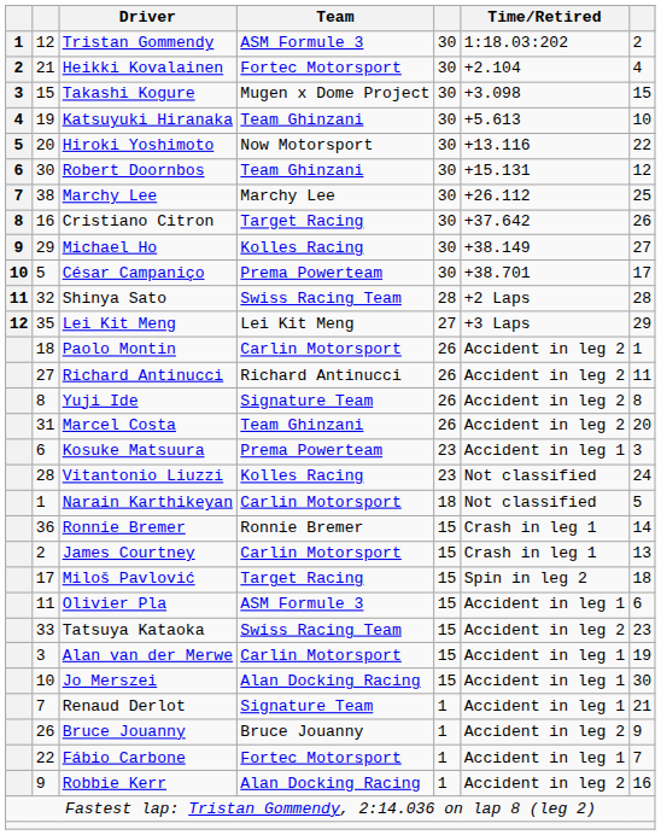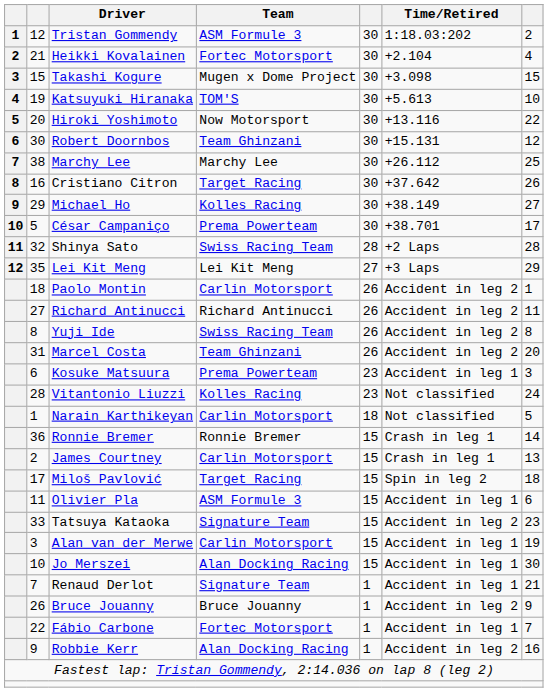 <table class="wikitable" style="font-size: 95%;">
 <tr>
 <th scope="col"></th>
 <th scope="col"></th>
 <th scope="col">Driver</th>
 <th scope="col">Team</th>
 <th scope="col"></th>
 <th scope="col">Time/Retired</th>
 <th scope="col"></th>
 </tr>
 <tr>
 <th scope="row">1</th>
 <td>12</td>
 <td> <a href='#'>Tristan Gommendy</a></td>
 <td><a href='#'>ASM Formule 3</a></td>
 <td>30</td>
 <td>1:18.03:202</td>
 <td>2</td>
 </tr>
 <tr>
 <th scope="row">2</th>
 <td>21</td>
 <td> <a href='#'>Heikki Kovalainen</a></td>
 <td><a href='#'>Fortec Motorsport</a></td>
 <td>30</td>
 <td>+2.104</td>
 <td>4</td>
 </tr>
 <tr>
 <th scope="row">3</th>
 <td>15</td>
 <td> <a href='#'>Takashi Kogure</a></td>
 <td>Mugen x Dome Project</td>
 <td>30</td>
 <td>+3.098</td>
 <td>15</td>
 </tr>
 <tr>
 <th scope="row">4</th>
 <td>19</td>
 <td> <a href='#'>Katsuyuki Hiranaka</a></td>
-<td><a href='#'>Team Ghinzani</a></td>
+<td><a href='#'>TOM'S</a></td>
 <td>30</td>
 <td>+5.613</td>
 <td>10</td>
 </tr>
 <tr>
 <th scope="row">5</th>
 <td>20</td>
 <td> <a href='#'>Hiroki Yoshimoto</a></td>
 <td>Now Motorsport</td>
 <td>30</td>
 <td>+13.116</td>
 <td>22</td>
 </tr>
 <tr>
 <th scope="row">6</th>
 <td>30</td>
 <td> <a href='#'>Robert Doornbos</a></td>
 <td><a href='#'>Team Ghinzani</a></td>
 <td>30</td>
 <td>+15.131</td>
 <td>12</td>
 </tr>
 <tr>
 <th scope="row">7</th>
 <td>38</td>
 <td> <a href='#'>Marchy Lee</a></td>
 <td>Marchy Lee</td>
 <td>30</td>
 <td>+26.112</td>
 <td>25</td>
 </tr>
 <tr>
 <th scope="row">8</th>
 <td>16</td>
 <td> Cristiano Citron</td>
 <td><a href='#'>Target Racing</a></td>
 <td>30</td>
 <td>+37.642</td>
 <td>26</td>
 </tr>
 <tr>
 <th scope="row">9</th>
 <td>29</td>
 <td> <a href='#'>Michael Ho</a></td>
 <td><a href='#'>Kolles Racing</a></td>
 <td>30</td>
 <td>+38.149</td>
 <td>27</td>
 </tr>
 <tr>
 <th scope="row">10</th>
 <td>5</td>
 <td> <a href='#'>César Campaniço</a></td>
 <td><a href='#'>Prema Powerteam</a></td>
 <td>30</td>
 <td>+38.701</td>
 <td>17</td>
 </tr>
 <tr>
 <th scope="row">11</th>
 <td>32</td>
 <td> Shinya Sato</td>
 <td><a href='#'>Swiss Racing Team</a></td>
 <td>28</td>
 <td>+2 Laps</td>
 <td>28</td>
 </tr>
 <tr>
 <th scope="row">12</th>
 <td>35</td>
 <td> <a href='#'>Lei Kit Meng</a></td>
 <td>Lei Kit Meng</td>
 <td>27</td>
 <td>+3 Laps</td>
 <td>29</td>
 </tr>
 <tr>
 <th scope="row"></th>
 <td>18</td>
 <td> <a href='#'>Paolo Montin</a></td>
 <td><a href='#'>Carlin Motorsport</a></td>
 <td>26</td>
 <td>Accident in leg 2</td>
 <td>1</td>
 </tr>
 <tr>
 <th scope="row"></th>
 <td>27</td>
 <td> <a href='#'>Richard Antinucci</a></td>
 <td>Richard Antinucci</td>
 <td>26</td>
 <td>Accident in leg 2</td>
 <td>11</td>
 </tr>
 <tr>
 <th scope="row"></th>
 <td>8</td>
 <td> <a href='#'>Yuji Ide</a></td>
-<td><a href='#'>Signature Team</a></td>
+<td><a href='#'>Swiss Racing Team</a></td>
 <td>26</td>
 <td>Accident in leg 2</td>
 <td>8</td>
 </tr>
 <tr>
 <th scope="row"></th>
 <td>31</td>
 <td> <a href='#'>Marcel Costa</a></td>
 <td><a href='#'>Team Ghinzani</a></td>
 <td>26</td>
 <td>Accident in leg 2</td>
 <td>20</td>
 </tr>
 <tr>
 <th scope="row"></th>
 <td>6</td>
 <td> <a href='#'>Kosuke Matsuura</a></td>
 <td><a href='#'>Prema Powerteam</a></td>
 <td>23</td>
 <td>Accident in leg 1</td>
 <td>3</td>
 </tr>
 <tr>
 <th scope="row"></th>
 <td>28</td>
 <td> <a href='#'>Vitantonio Liuzzi</a></td>
 <td><a href='#'>Kolles Racing</a></td>
 <td>23</td>
 <td>Not classified</td>
 <td>24</td>
 </tr>
 <tr>
 <th scope="row"></th>
 <td>1</td>
 <td> <a href='#'>Narain Karthikeyan</a></td>
 <td><a href='#'>Carlin Motorsport</a></td>
 <td>18</td>
 <td>Not classified</td>
 <td>5</td>
 </tr>
 <tr>
 <th scope="row"></th>
 <td>36</td>
 <td> <a href='#'>Ronnie Bremer</a></td>
 <td>Ronnie Bremer</td>
 <td>15</td>
 <td>Crash in leg 1</td>
 <td>14</td>
 </tr>
 <tr>
 <th scope="row"></th>
 <td>2</td>
 <td> <a href='#'>James Courtney</a></td>
 <td><a href='#'>Carlin Motorsport</a></td>
 <td>15</td>
 <td>Crash in leg 1</td>
 <td>13</td>
 </tr>
 <tr>
 <th scope="row"></th>
 <td>17</td>
 <td> <a href='#'>Miloš Pavlović</a></td>
 <td><a href='#'>Target Racing</a></td>
 <td>15</td>
 <td>Spin in leg 2</td>
 <td>18</td>
 </tr>
 <tr>
 <th scope="row"></th>
 <td>11</td>
 <td> <a href='#'>Olivier Pla</a></td>
 <td><a href='#'>ASM Formule 3</a></td>
 <td>15</td>
 <td>Accident in leg 1</td>
 <td>6</td>
 </tr>
 <tr>
 <th scope="row"></th>
 <td>33</td>
 <td> Tatsuya Kataoka</td>
-<td><a href='#'>Swiss Racing Team</a></td>
+<td><a href='#'>Signature Team</a></td>
 <td>15</td>
 <td>Accident in leg 2</td>
 <td>23</td>
 </tr>
 <tr>
 <th scope="row"></th>
 <td>3</td>
 <td> <a href='#'>Alan van der Merwe</a></td>
 <td><a href='#'>Carlin Motorsport</a></td>
 <td>15</td>
 <td>Accident in leg 1</td>
 <td>19</td>
 </tr>
 <tr>
 <th scope="row"></th>
 <td>10</td>
 <td> <a href='#'>Jo Merszei</a></td>
 <td><a href='#'>Alan Docking Racing</a></td>
 <td>15</td>
 <td>Accident in leg 1</td>
 <td>30</td>
 </tr>
 <tr>
 <th scope="row"></th>
 <td>7</td>
 <td> Renaud Derlot</td>
 <td><a href='#'>Signature Team</a></td>
 <td>1</td>
 <td>Accident in leg 1</td>
 <td>21</td>
 </tr>
 <tr>
 <th scope="row"></th>
 <td>26</td>
 <td> <a href='#'>Bruce Jouanny</a></td>
 <td>Bruce Jouanny</td>
 <td>1</td>
 <td>Accident in leg 2</td>
 <td>9</td>
 </tr>
 <tr>
 <th scope="row"></th>
 <td>22</td>
 <td> <a href='#'>Fábio Carbone</a></td>
 <td><a href='#'>Fortec Motorsport</a></td>
 <td>1</td>
 <td>Accident in leg  1</td>
 <td>7</td>
 </tr>
 <tr>
 <th scope="row"></th>
 <td>9</td>
 <td> <a href='#'>Robbie Kerr</a></td>
 <td><a href='#'>Alan Docking Racing</a></td>
 <td>1</td>
 <td>Accident in leg 2</td>
 <td>16</td>
 </tr>
 <tr>
 <td colspan=7 align=center><em>Fastest lap: <a href='#'>Tristan Gommendy</a>, 2:14.036  on lap 8 (leg 2)</em></td>
 </tr>
 <tr>
 <td colspan=7></td>
 </tr>
 </table>
